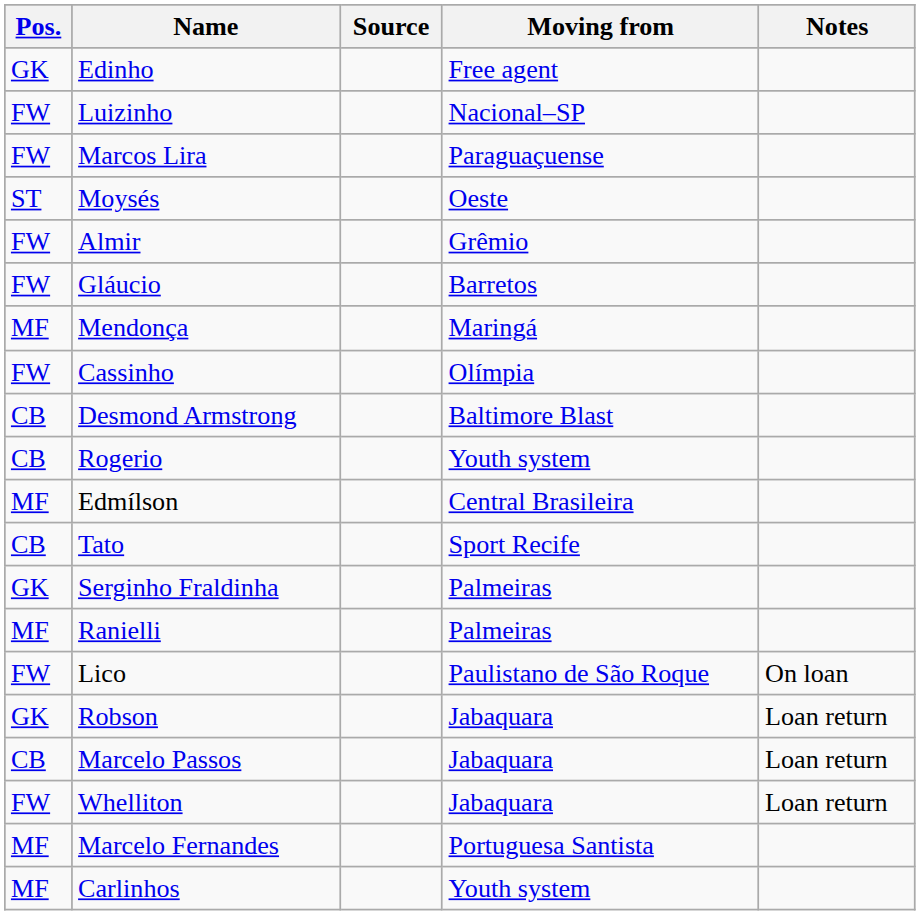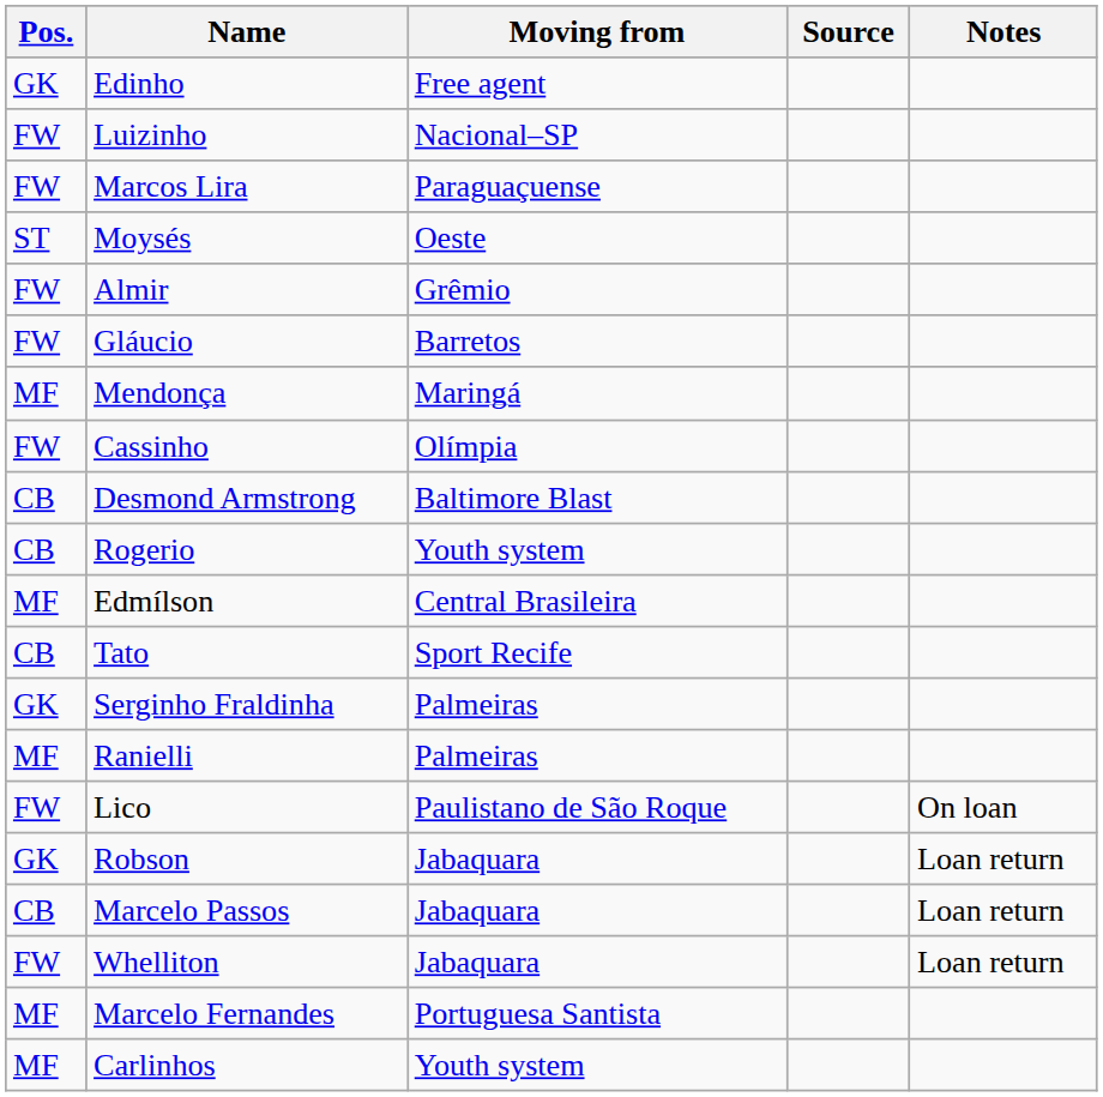 <table class="wikitable sortable" style="width:60%; text-align:center; font-size:95%; text-align:left;">
 <tr>
 <th><a href='#'>Pos.</a></th>
 <th>Name</th>
+<th>Moving from</th>
 <th>Source</th>
-<th>Moving from</th>
 <th>Notes</th>
 </tr>
 <tr>
 <td><a href='#'>GK</a></td>
 <td style="text-align:left;"> <a href='#'>Edinho</a></td>
+<td style="text-align:left;"><a href='#'>Free agent</a></td>
 <td></td>
-<td style="text-align:left;"><a href='#'>Free agent</a></td>
 <td></td>
 </tr>
 <tr>
 <td><a href='#'>FW</a></td>
 <td style="text-align:left;"> <a href='#'>Luizinho</a></td>
+<td style="text-align:left;"><a href='#'>Nacional–SP</a></td>
 <td></td>
-<td style="text-align:left;"><a href='#'>Nacional–SP</a></td>
 <td></td>
 </tr>
 <tr>
 <td><a href='#'>FW</a></td>
 <td style="text-align:left;"> <a href='#'>Marcos Lira</a></td>
+<td style="text-align:left;"><a href='#'>Paraguaçuense</a></td>
 <td></td>
-<td style="text-align:left;"><a href='#'>Paraguaçuense</a></td>
 <td></td>
 </tr>
 <tr>
 <td><a href='#'>ST</a></td>
 <td style="text-align:left;"> <a href='#'>Moysés</a></td>
+<td style="text-align:left;"><a href='#'>Oeste</a></td>
 <td></td>
-<td style="text-align:left;"><a href='#'>Oeste</a></td>
 <td></td>
 </tr>
 <tr>
 <td><a href='#'>FW</a></td>
 <td style="text-align:left;"> <a href='#'>Almir</a></td>
+<td style="text-align:left;"><a href='#'>Grêmio</a></td>
 <td></td>
-<td style="text-align:left;"><a href='#'>Grêmio</a></td>
 <td></td>
 </tr>
 <tr>
 <td><a href='#'>FW</a></td>
 <td style="text-align:left;"> <a href='#'>Gláucio</a></td>
+<td style="text-align:left;"><a href='#'>Barretos</a></td>
 <td></td>
-<td style="text-align:left;"><a href='#'>Barretos</a></td>
 <td></td>
 </tr>
 <tr>
 <td><a href='#'>MF</a></td>
 <td style="text-align:left;"> <a href='#'>Mendonça</a></td>
+<td style="text-align:left;"><a href='#'>Maringá</a></td>
 <td></td>
-<td style="text-align:left;"><a href='#'>Maringá</a></td>
 <td></td>
 </tr>
 <tr>
 <td><a href='#'>FW</a></td>
 <td style="text-align:left;"> <a href='#'>Cassinho</a></td>
+<td style="text-align:left;"><a href='#'>Olímpia</a></td>
 <td></td>
-<td style="text-align:left;"><a href='#'>Olímpia</a></td>
 <td></td>
 </tr>
 <tr>
 <td><a href='#'>CB</a></td>
 <td style="text-align:left;"> <a href='#'>Desmond Armstrong</a></td>
+<td style="text-align:left;"><a href='#'>Baltimore Blast</a> </td>
 <td></td>
-<td style="text-align:left;"><a href='#'>Baltimore Blast</a> </td>
 <td></td>
 </tr>
 <tr>
 <td><a href='#'>CB</a></td>
 <td style="text-align:left;"> <a href='#'>Rogerio</a></td>
+<td style="text-align:left;"><a href='#'>Youth system</a></td>
 <td></td>
-<td style="text-align:left;"><a href='#'>Youth system</a></td>
 <td></td>
 </tr>
 <tr>
 <td><a href='#'>MF</a></td>
 <td style="text-align:left;"> Edmílson</td>
+<td style="text-align:left;"><a href='#'>Central Brasileira</a></td>
 <td></td>
-<td style="text-align:left;"><a href='#'>Central Brasileira</a></td>
 <td></td>
 </tr>
 <tr>
 <td><a href='#'>CB</a></td>
 <td style="text-align:left;"> <a href='#'>Tato</a></td>
+<td style="text-align:left;"><a href='#'>Sport Recife</a></td>
 <td></td>
-<td style="text-align:left;"><a href='#'>Sport Recife</a></td>
 <td></td>
 </tr>
 <tr>
 <td><a href='#'>GK</a></td>
 <td style="text-align:left;"> <a href='#'>Serginho Fraldinha</a></td>
+<td style="text-align:left;"><a href='#'>Palmeiras</a></td>
 <td></td>
-<td style="text-align:left;"><a href='#'>Palmeiras</a></td>
 <td></td>
 </tr>
 <tr>
 <td><a href='#'>MF</a></td>
 <td style="text-align:left;"> <a href='#'>Ranielli</a></td>
+<td style="text-align:left;"><a href='#'>Palmeiras</a></td>
 <td></td>
-<td style="text-align:left;"><a href='#'>Palmeiras</a></td>
 <td></td>
 </tr>
 <tr>
 <td><a href='#'>FW</a></td>
 <td style="text-align:left;"> Lico</td>
+<td style="text-align:left;"><a href='#'>Paulistano de São Roque</a></td>
 <td></td>
-<td style="text-align:left;"><a href='#'>Paulistano de São Roque</a></td>
 <td>On loan</td>
 </tr>
 <tr>
 <td><a href='#'>GK</a></td>
 <td style="text-align:left;"> <a href='#'>Robson</a></td>
+<td style="text-align:left;"><a href='#'>Jabaquara</a></td>
 <td></td>
-<td style="text-align:left;"><a href='#'>Jabaquara</a></td>
 <td>Loan return</td>
 </tr>
 <tr>
 <td><a href='#'>CB</a></td>
 <td style="text-align:left;"> <a href='#'>Marcelo Passos</a></td>
+<td style="text-align:left;"><a href='#'>Jabaquara</a></td>
 <td></td>
-<td style="text-align:left;"><a href='#'>Jabaquara</a></td>
 <td>Loan return</td>
 </tr>
 <tr>
 <td><a href='#'>FW</a></td>
 <td style="text-align:left;"> <a href='#'>Whelliton</a></td>
+<td style="text-align:left;"><a href='#'>Jabaquara</a></td>
 <td></td>
-<td style="text-align:left;"><a href='#'>Jabaquara</a></td>
 <td>Loan return</td>
 </tr>
 <tr>
 <td><a href='#'>MF</a></td>
 <td style="text-align:left;"> <a href='#'>Marcelo Fernandes</a></td>
+<td style="text-align:left;"><a href='#'>Portuguesa Santista</a></td>
 <td></td>
-<td style="text-align:left;"><a href='#'>Portuguesa Santista</a></td>
 <td></td>
 </tr>
 <tr>
 <td><a href='#'>MF</a></td>
 <td style="text-align:left;"> <a href='#'>Carlinhos</a></td>
+<td style="text-align:left;"><a href='#'>Youth system</a></td>
 <td></td>
-<td style="text-align:left;"><a href='#'>Youth system</a></td>
 <td></td>
 </tr>
 </table>
